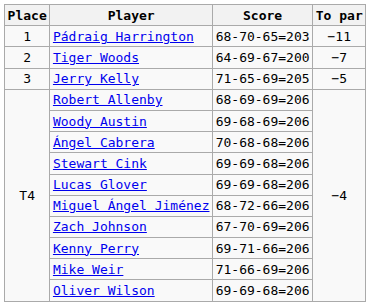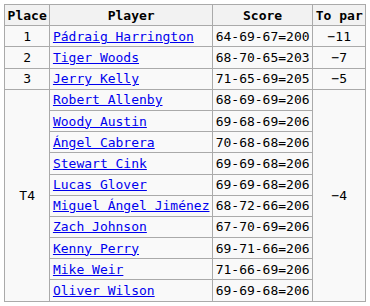 <table class="wikitable">
 <tr>
 <th>Place</th>
 <th>Player</th>
 <th>Score</th>
 <th>To par</th>
 </tr>
 <tr>
 <td align=center>1</td>
 <td> <a href='#'>Pádraig Harrington</a></td>
-<td align=center>68-70-65=203</td>
+<td align=center>64-69-67=200</td>
 <td align=center>−11</td>
 </tr>
 <tr>
 <td align=center>2</td>
 <td> <a href='#'>Tiger Woods</a></td>
-<td align=center>64-69-67=200</td>
+<td align=center>68-70-65=203</td>
 <td align=center>−7</td>
 </tr>
 <tr>
 <td align=center>3</td>
 <td> <a href='#'>Jerry Kelly</a></td>
 <td align=center>71-65-69=205</td>
 <td align=center>−5</td>
 </tr>
 <tr>
 <td rowspan="10" align=center>T4</td>
 <td> <a href='#'>Robert Allenby</a></td>
 <td align=center>68-69-69=206</td>
 <td rowspan="10" align=center>−4</td>
 </tr>
 <tr>
 <td> <a href='#'>Woody Austin</a></td>
 <td align=center>69-68-69=206</td>
 </tr>
 <tr>
 <td> <a href='#'>Ángel Cabrera</a></td>
 <td align=center>70-68-68=206</td>
 </tr>
 <tr>
 <td> <a href='#'>Stewart Cink</a></td>
 <td align=center>69-69-68=206</td>
 </tr>
 <tr>
 <td> <a href='#'>Lucas Glover</a></td>
 <td align=center>69-69-68=206</td>
 </tr>
 <tr>
 <td> <a href='#'>Miguel Ángel Jiménez</a></td>
 <td align=center>68-72-66=206</td>
 </tr>
 <tr>
 <td> <a href='#'>Zach Johnson</a></td>
 <td align=center>67-70-69=206</td>
 </tr>
 <tr>
 <td> <a href='#'>Kenny Perry</a></td>
 <td align=center>69-71-66=206</td>
 </tr>
 <tr>
 <td> <a href='#'>Mike Weir</a></td>
 <td align=center>71-66-69=206</td>
 </tr>
 <tr>
 <td> <a href='#'>Oliver Wilson</a></td>
 <td align=center>69-69-68=206</td>
 </tr>
 </table>
